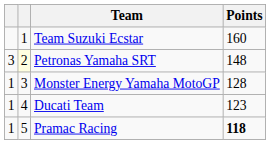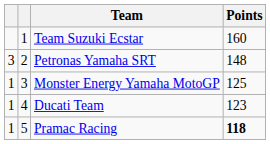 <table class="wikitable" style="font-size: 95%;">
 <tr>
 <th></th>
 <th></th>
 <th>Team</th>
 <th>Points</th>
 </tr>
 <tr>
 <td></td>
 <td align=center>1</td>
 <td> <a href='#'>Team Suzuki Ecstar</a></td>
 <td align=left>160</td>
 </tr>
 <tr>
 <td> 3</td>
-<td align=center style="background: lightyellow;">2</td>
+<td align=center>2</td>
 <td> <a href='#'>Petronas Yamaha SRT</a></td>
 <td align=left>148</td>
 </tr>
 <tr>
 <td> 1</td>
 <td align=center>3</td>
 <td> <a href='#'>Monster Energy Yamaha MotoGP</a></td>
-<td align=left>128</td>
+<td align=left>125</td>
 </tr>
 <tr>
 <td> 1</td>
 <td align=center>4</td>
 <td> <a href='#'>Ducati Team</a></td>
 <td align=left>123</td>
 </tr>
 <tr>
 <td> 1</td>
 <td align=center>5</td>
 <td> <a href='#'>Pramac Racing</a></td>
 <td align=left><strong>118</strong></td>
 </tr>
 </table>
